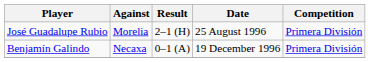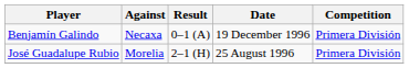 <table class="wikitable">
 <tr>
 <th>Player</th>
 <th>Against</th>
 <th>Result</th>
 <th>Date</th>
 <th>Competition</th>
 </tr>
 <tr>
+<td> <a href='#'>Benjamín Galindo</a></td>
+<td><a href='#'>Necaxa</a></td>
+<td>0–1 (A)</td>
+<td>19 December 1996</td>
+<td><a href='#'>Primera División</a></td>
+</tr>
+<tr>
 <td> <a href='#'>José Guadalupe Rubio</a></td>
 <td><a href='#'>Morelia</a></td>
 <td>2–1 (H)</td>
 <td>25 August 1996</td>
 <td><a href='#'>Primera División</a></td>
 </tr>
 <tr>
-<td> <a href='#'>Benjamín Galindo</a></td>
-<td><a href='#'>Necaxa</a></td>
-<td>0–1 (A)</td>
-<td>19 December 1996</td>
-<td><a href='#'>Primera División</a></td>
-</tr>
-<tr>
 </tr>
 </table>
